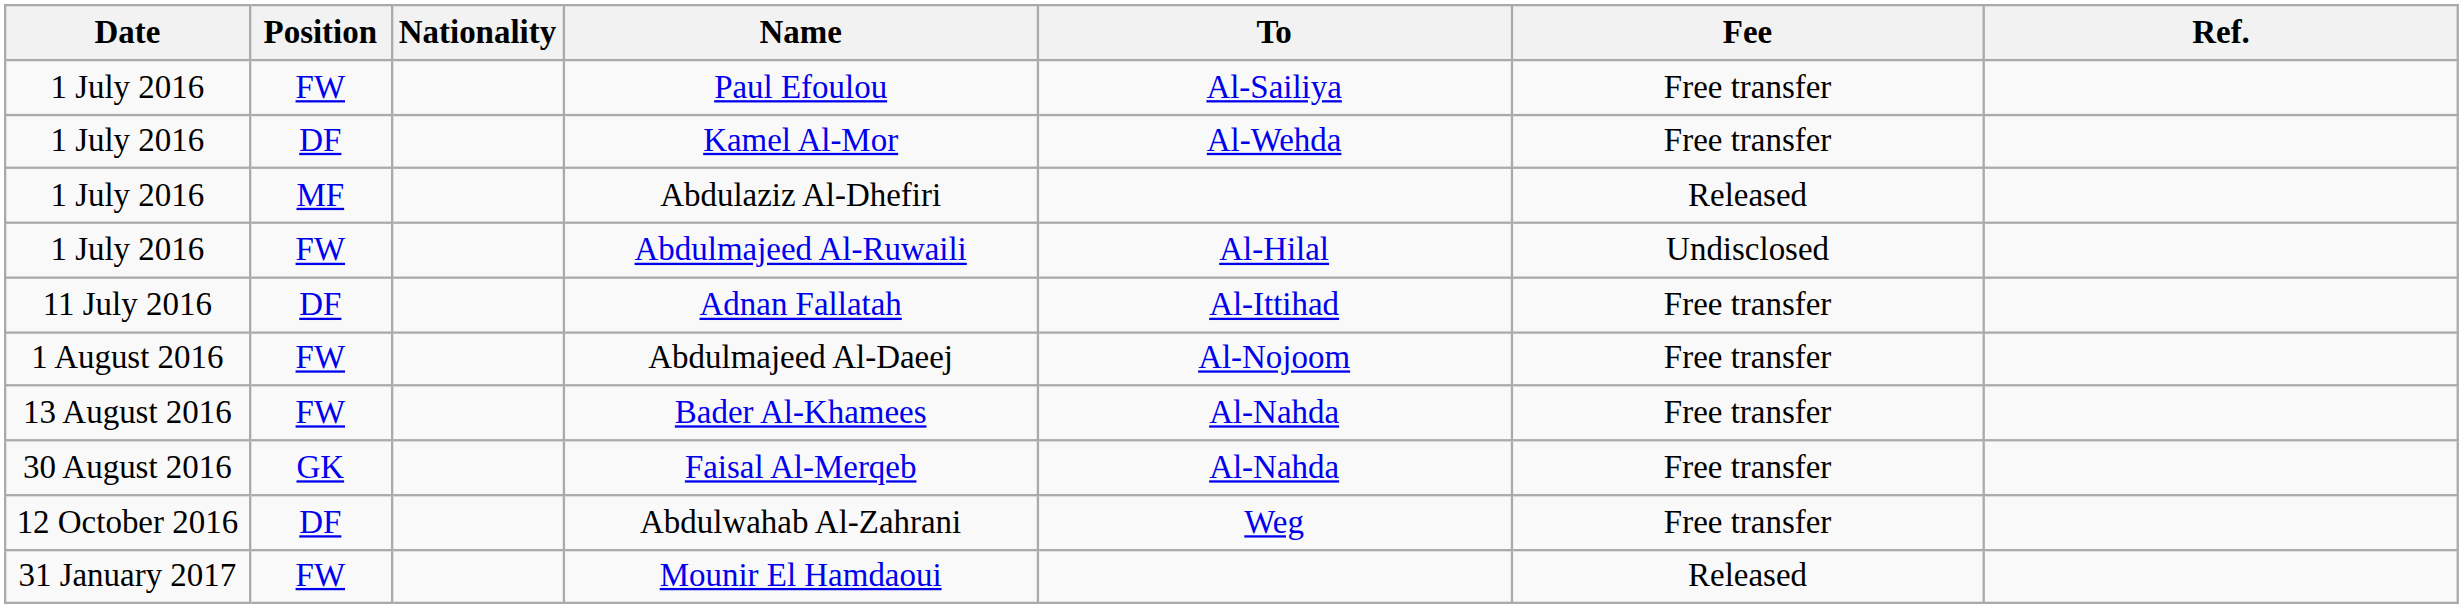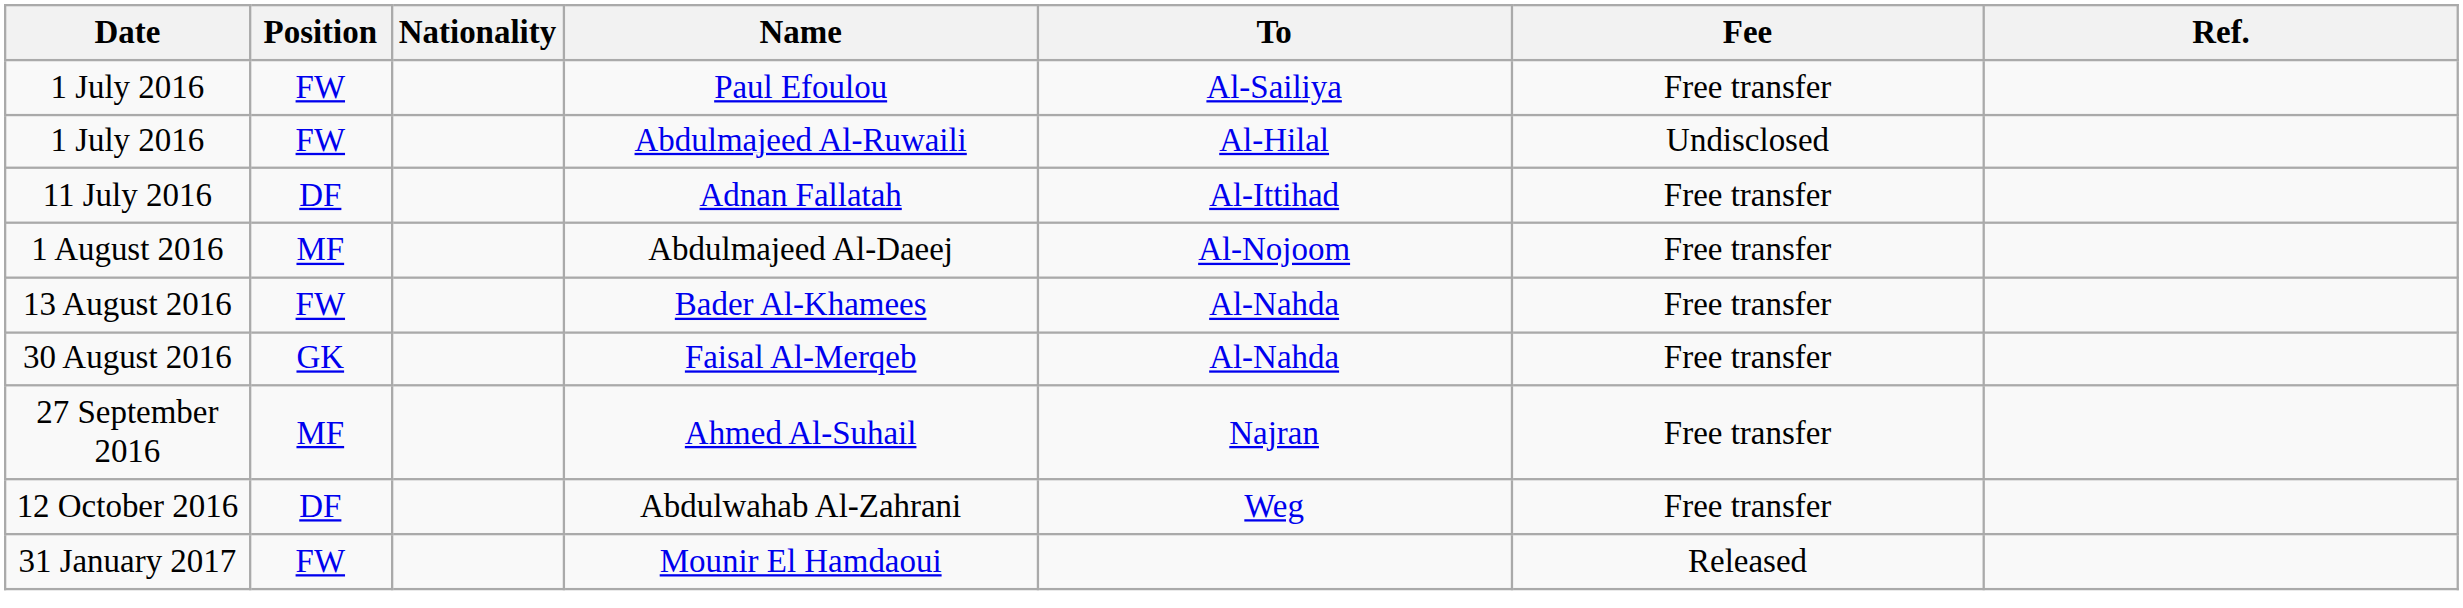 <table class="wikitable" style="text-align:center; font-size:90%; ">
 <tr>
 <th style="background:f9db0a; color:black; width:100px;">Date</th>
 <th style="background:f9db0a; color:black; width:55px;">Position</th>
 <th style="background:f9db0a; color:black; width:55px;">Nationality</th>
 <th style="background:f9db0a; color:black; width:200px;">Name</th>
 <th style="background:f9db0a; color:black; width:200px;">To</th>
 <th style="background:f9db0a; color:black; width:200px;">Fee</th>
 <th style="background:f9db0a; color:black; width:200px;">Ref.</th>
 </tr>
 <tr>
 <td>1 July 2016</td>
 <td><a href='#'>FW</a></td>
 <td></td>
 <td><a href='#'>Paul Efoulou</a></td>
 <td><a href='#'>Al-Sailiya</a></td>
 <td>Free transfer</td>
-<td></td>
-</tr>
-<tr>
-<td>1 July 2016</td>
-<td><a href='#'>DF</a></td>
-<td></td>
-<td><a href='#'>Kamel Al-Mor</a></td>
-<td><a href='#'>Al-Wehda</a></td>
-<td>Free transfer</td>
-<td></td>
-</tr>
-<tr>
-<td>1 July 2016</td>
-<td><a href='#'>MF</a></td>
-<td></td>
-<td>Abdulaziz Al-Dhefiri</td>
-<td></td>
-<td>Released</td>
 <td></td>
 </tr>
 <tr>
 <td>1 July 2016</td>
 <td><a href='#'>FW</a></td>
 <td></td>
 <td><a href='#'>Abdulmajeed Al-Ruwaili</a></td>
 <td><a href='#'>Al-Hilal</a></td>
 <td>Undisclosed</td>
 <td></td>
 </tr>
 <tr>
 <td>11 July 2016</td>
 <td><a href='#'>DF</a></td>
 <td></td>
 <td><a href='#'>Adnan Fallatah</a></td>
 <td><a href='#'>Al-Ittihad</a></td>
 <td>Free transfer</td>
 <td></td>
 </tr>
 <tr>
 <td>1 August 2016</td>
-<td><a href='#'>FW</a></td>
+<td><a href='#'>MF</a></td>
 <td></td>
 <td>Abdulmajeed Al-Daeej</td>
 <td><a href='#'>Al-Nojoom</a></td>
 <td>Free transfer</td>
 <td></td>
 </tr>
 <tr>
 <td>13 August 2016</td>
 <td><a href='#'>FW</a></td>
 <td></td>
 <td><a href='#'>Bader Al-Khamees</a></td>
 <td><a href='#'>Al-Nahda</a></td>
 <td>Free transfer</td>
 <td></td>
 </tr>
 <tr>
 <td>30 August 2016</td>
 <td><a href='#'>GK</a></td>
 <td></td>
 <td><a href='#'>Faisal Al-Merqeb</a></td>
 <td><a href='#'>Al-Nahda</a></td>
 <td>Free transfer</td>
 <td></td>
 </tr>
 <tr>
+<td>27 September 2016</td>
+<td><a href='#'>MF</a></td>
+<td></td>
+<td><a href='#'>Ahmed Al-Suhail</a></td>
+<td><a href='#'>Najran</a></td>
+<td>Free transfer</td>
+<td></td>
+</tr>
+<tr>
 <td>12 October 2016</td>
 <td><a href='#'>DF</a></td>
 <td></td>
 <td>Abdulwahab Al-Zahrani</td>
 <td><a href='#'>Weg</a></td>
 <td>Free transfer</td>
 <td></td>
 </tr>
 <tr>
 <td>31 January 2017</td>
 <td><a href='#'>FW</a></td>
 <td></td>
 <td><a href='#'>Mounir El Hamdaoui</a></td>
 <td></td>
 <td>Released</td>
 <td></td>
 </tr>
 </table>
